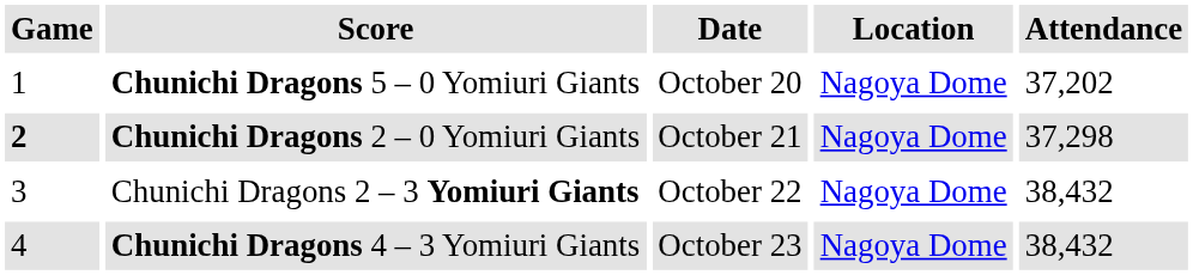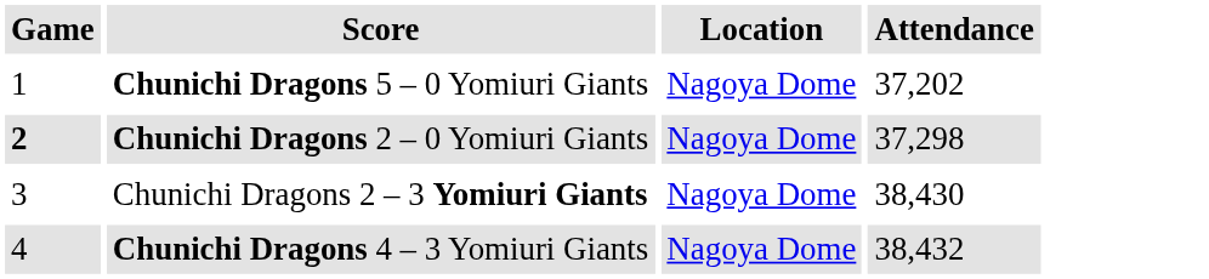 <table border="0" cellspacing="3" cellpadding="3">
 <tr style="background: #e3e3e3;">
 <th>Game</th>
 <th>Score</th>
-<th>Date</th>
 <th>Location</th>
 <th>Attendance</th>
 </tr>
 <tr>
 <td>1</td>
 <td><strong>Chunichi Dragons</strong> 5 – 0 Yomiuri Giants</td>
-<td>October 20</td>
 <td><a href='#'>Nagoya Dome</a></td>
 <td>37,202</td>
 </tr>
 <tr style="background: #e3e3e3;">
 <td><strong>2</strong></td>
 <td><strong>Chunichi Dragons</strong> 2 – 0 Yomiuri Giants</td>
-<td>October 21</td>
 <td><a href='#'>Nagoya Dome</a></td>
 <td>37,298</td>
 </tr>
 <tr>
 <td>3</td>
 <td>Chunichi Dragons 2  – 3  <strong>Yomiuri Giants</strong></td>
-<td>October 22</td>
 <td><a href='#'>Nagoya Dome</a></td>
-<td>38,432</td>
+<td>38,430</td>
 </tr>
 <tr style="background: #e3e3e3;">
 <td>4</td>
 <td><strong>Chunichi Dragons</strong> 4 – 3 Yomiuri Giants</td>
-<td>October 23</td>
 <td><a href='#'>Nagoya Dome</a></td>
 <td>38,432</td>
 </tr>
 </table>
